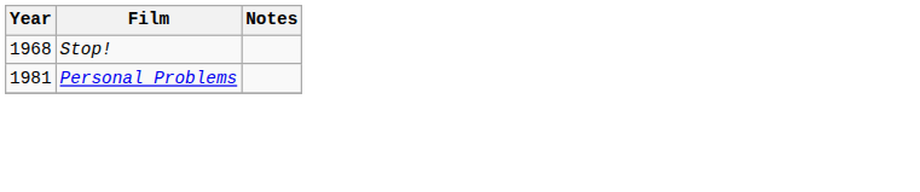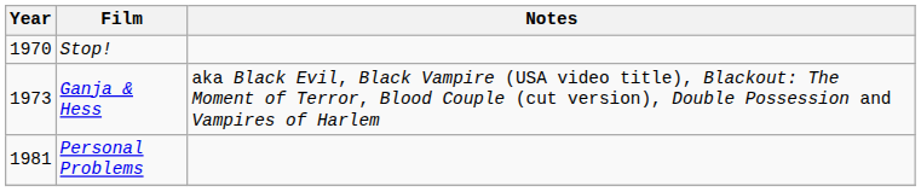 <table class="wikitable" style="font-size: 90%;">
 <tr>
 <th>Year</th>
 <th>Film</th>
 <th>Notes</th>
 </tr>
 <tr>
-<td>1968</td>
+<td>1970</td>
 <td><em>Stop!</em></td>
 <td></td>
+</tr>
+<tr>
+<td>1973</td>
+<td><em><a href='#'>Ganja & Hess</a></em></td>
+<td>aka <em>Black Evil</em>, <em>Black Vampire</em> (USA video title), <em>Blackout: The Moment of Terror</em>, <em>Blood Couple</em> (cut version), <em>Double Possession</em> and <em>Vampires of Harlem</em></td>
 </tr>
 <tr>
 <td>1981</td>
 <td><em><a href='#'>Personal Problems</a></em></td>
 <td></td>
 </tr>
 <tr>
 </tr>
 </table>
